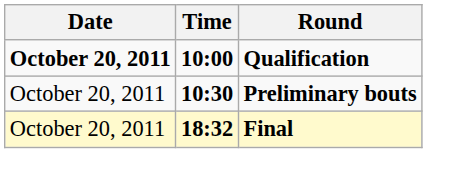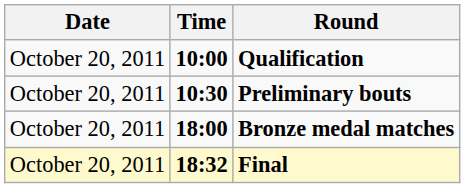 <table class="wikitable">
 <tr>
 <th>Date</th>
 <th>Time</th>
 <th>Round</th>
 </tr>
 <tr>
-<td><strong>October 20, 2011</strong></td>
+<td>October 20, 2011</td>
 <td><strong>10:00</strong></td>
 <td><strong>Qualification</strong></td>
 </tr>
 <tr>
 <td>October 20, 2011</td>
 <td><strong>10:30</strong></td>
 <td><strong>Preliminary bouts</strong></td>
 </tr>
+<tr>
+<td>October 20, 2011</td>
+<td><strong>18:00</strong></td>
+<td><strong>Bronze medal matches</strong></td>
+</tr>
 <tr style=background:lemonchiffon>
 <td>October 20, 2011</td>
 <td><strong>18:32</strong></td>
 <td><strong>Final</strong></td>
 </tr>
 </table>
